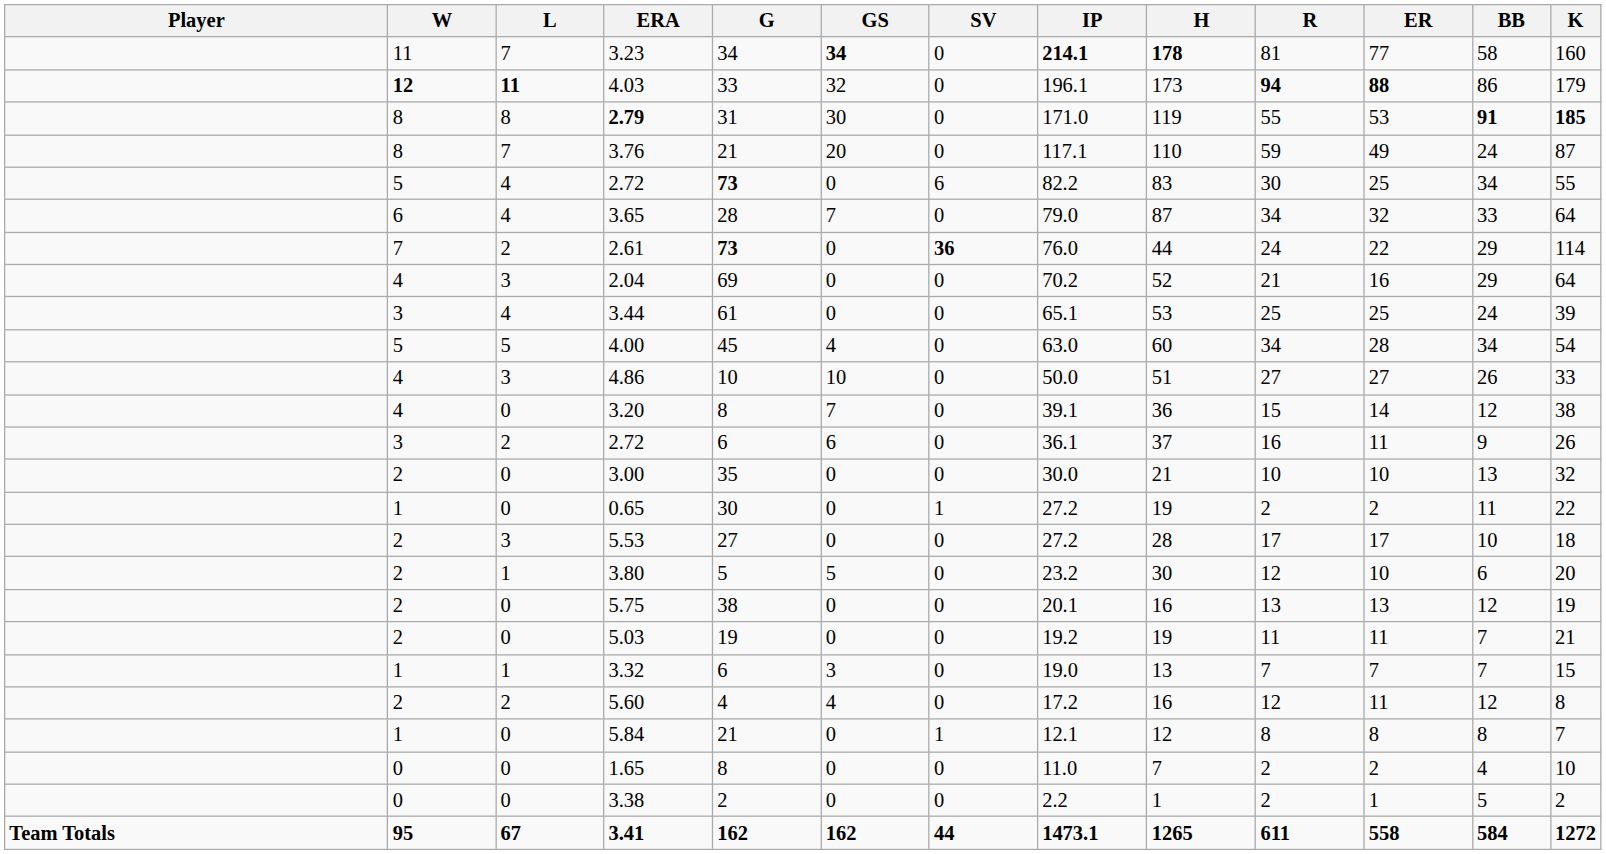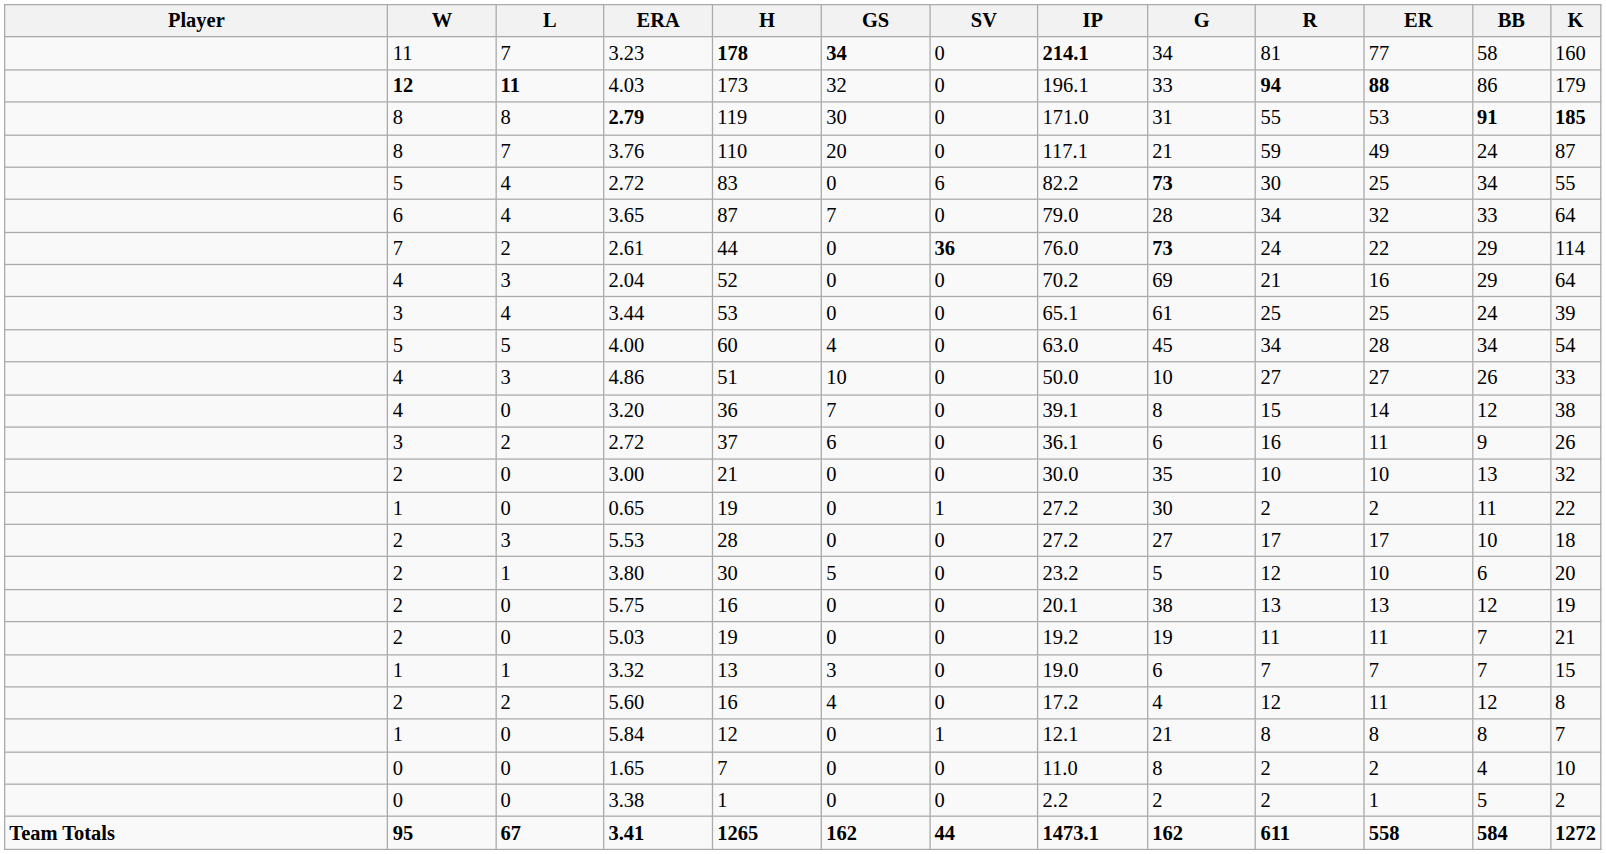 <table class="wikitable sortable">
 <tr>
 <th bgcolor="#DDDDFF" width="25%">Player</th>
 <th bgcolor="#DDDDFF" width="7%">W</th>
 <th bgcolor="#DDDDFF" width="7%">L</th>
 <th bgcolor="#DDDDFF" width="7%">ERA</th>
-<th bgcolor="#DDDDFF" width="7%">G</th>
+<th bgcolor="#DDDDFF" width="7%">H</th>
 <th bgcolor="#DDDDFF" width="7%">GS</th>
 <th bgcolor="#DDDDFF" width="7%">SV</th>
 <th bgcolor="#DDDDFF" width="7%">IP</th>
-<th bgcolor="#DDDDFF" width="7%">H</th>
+<th bgcolor="#DDDDFF" width="7%">G</th>
 <th bgcolor="#DDDDFF" width="7%">R</th>
 <th bgcolor="#DDDDFF" width="7%">ER</th>
 <th bgcolor="#DDDDFF" width="7%">BB</th>
 <th bgcolor="#DDDDFF" width="7%">K</th>
 </tr>
 <tr>
 <td></td>
 <td>11</td>
 <td>7</td>
 <td>3.23</td>
-<td>34</td>
+<td><strong>178</strong></td>
 <td><strong>34</strong></td>
 <td>0</td>
 <td><strong> 214.1</strong></td>
-<td><strong>178</strong></td>
+<td>34</td>
 <td>81</td>
 <td>77</td>
 <td>58</td>
 <td>160</td>
 </tr>
 <tr>
 <td></td>
 <td><strong>12</strong></td>
 <td><strong>11</strong></td>
 <td>4.03</td>
-<td>33</td>
+<td>173</td>
 <td>32</td>
 <td>0</td>
 <td>196.1</td>
-<td>173</td>
+<td>33</td>
 <td><strong>94</strong></td>
 <td><strong>88</strong></td>
 <td>86</td>
 <td>179</td>
 </tr>
 <tr>
 <td></td>
 <td>8</td>
 <td>8</td>
 <td><strong>2.79</strong></td>
-<td>31</td>
+<td>119</td>
 <td>30</td>
 <td>0</td>
 <td>171.0</td>
-<td>119</td>
+<td>31</td>
 <td>55</td>
 <td>53</td>
 <td><strong>91</strong></td>
 <td><strong> 185</strong></td>
 </tr>
 <tr>
 <td></td>
 <td>8</td>
 <td>7</td>
 <td>3.76</td>
-<td>21</td>
+<td>110</td>
 <td>20</td>
 <td>0</td>
 <td>117.1</td>
-<td>110</td>
+<td>21</td>
 <td>59</td>
 <td>49</td>
 <td>24</td>
 <td>87</td>
 </tr>
 <tr>
 <td></td>
 <td>5</td>
 <td>4</td>
 <td>2.72</td>
-<td><strong>73</strong></td>
+<td>83</td>
 <td>0</td>
 <td>6</td>
 <td>82.2</td>
-<td>83</td>
+<td><strong>73</strong></td>
 <td>30</td>
 <td>25</td>
 <td>34</td>
 <td>55</td>
 </tr>
 <tr>
 <td></td>
 <td>6</td>
 <td>4</td>
 <td>3.65</td>
-<td>28</td>
+<td>87</td>
 <td>7</td>
 <td>0</td>
 <td>79.0</td>
-<td>87</td>
+<td>28</td>
 <td>34</td>
 <td>32</td>
 <td>33</td>
 <td>64</td>
 </tr>
 <tr>
 <td></td>
 <td>7</td>
 <td>2</td>
 <td>2.61</td>
-<td><strong>73</strong></td>
+<td>44</td>
 <td>0</td>
 <td><strong>36</strong></td>
 <td>76.0</td>
-<td>44</td>
+<td><strong>73</strong></td>
 <td>24</td>
 <td>22</td>
 <td>29</td>
 <td>114</td>
 </tr>
 <tr>
 <td></td>
 <td>4</td>
 <td>3</td>
 <td>2.04</td>
-<td>69</td>
+<td>52</td>
 <td>0</td>
 <td>0</td>
 <td>70.2</td>
-<td>52</td>
+<td>69</td>
 <td>21</td>
 <td>16</td>
 <td>29</td>
 <td>64</td>
 </tr>
 <tr>
 <td></td>
 <td>3</td>
 <td>4</td>
 <td>3.44</td>
-<td>61</td>
+<td>53</td>
 <td>0</td>
 <td>0</td>
 <td>65.1</td>
-<td>53</td>
+<td>61</td>
 <td>25</td>
 <td>25</td>
 <td>24</td>
 <td>39</td>
 </tr>
 <tr>
 <td></td>
 <td>5</td>
 <td>5</td>
 <td>4.00</td>
-<td>45</td>
+<td>60</td>
 <td>4</td>
 <td>0</td>
 <td>63.0</td>
-<td>60</td>
+<td>45</td>
 <td>34</td>
 <td>28</td>
 <td>34</td>
 <td>54</td>
 </tr>
 <tr>
 <td></td>
 <td>4</td>
 <td>3</td>
 <td>4.86</td>
-<td>10</td>
+<td>51</td>
 <td>10</td>
 <td>0</td>
 <td>50.0</td>
-<td>51</td>
+<td>10</td>
 <td>27</td>
 <td>27</td>
 <td>26</td>
 <td>33</td>
 </tr>
 <tr>
 <td></td>
 <td>4</td>
 <td>0</td>
 <td>3.20</td>
-<td>8</td>
+<td>36</td>
 <td>7</td>
 <td>0</td>
 <td>39.1</td>
-<td>36</td>
+<td>8</td>
 <td>15</td>
 <td>14</td>
 <td>12</td>
 <td>38</td>
 </tr>
 <tr>
 <td></td>
 <td>3</td>
 <td>2</td>
 <td>2.72</td>
-<td>6</td>
+<td>37</td>
 <td>6</td>
 <td>0</td>
 <td>36.1</td>
-<td>37</td>
+<td>6</td>
 <td>16</td>
 <td>11</td>
 <td>9</td>
 <td>26</td>
 </tr>
 <tr>
 <td></td>
 <td>2</td>
 <td>0</td>
 <td>3.00</td>
-<td>35</td>
+<td>21</td>
 <td>0</td>
 <td>0</td>
 <td>30.0</td>
-<td>21</td>
+<td>35</td>
 <td>10</td>
 <td>10</td>
 <td>13</td>
 <td>32</td>
 </tr>
 <tr>
 <td></td>
 <td>1</td>
 <td>0</td>
 <td>0.65</td>
-<td>30</td>
+<td>19</td>
 <td>0</td>
 <td>1</td>
 <td>27.2</td>
-<td>19</td>
+<td>30</td>
 <td>2</td>
 <td>2</td>
 <td>11</td>
 <td>22</td>
 </tr>
 <tr>
 <td></td>
 <td>2</td>
 <td>3</td>
 <td>5.53</td>
-<td>27</td>
+<td>28</td>
 <td>0</td>
 <td>0</td>
 <td>27.2</td>
-<td>28</td>
+<td>27</td>
 <td>17</td>
 <td>17</td>
 <td>10</td>
 <td>18</td>
 </tr>
 <tr>
 <td></td>
 <td>2</td>
 <td>1</td>
 <td>3.80</td>
-<td>5</td>
+<td>30</td>
 <td>5</td>
 <td>0</td>
 <td>23.2</td>
-<td>30</td>
+<td>5</td>
 <td>12</td>
 <td>10</td>
 <td>6</td>
 <td>20</td>
 </tr>
 <tr>
 <td></td>
 <td>2</td>
 <td>0</td>
 <td>5.75</td>
-<td>38</td>
+<td>16</td>
 <td>0</td>
 <td>0</td>
 <td>20.1</td>
-<td>16</td>
+<td>38</td>
 <td>13</td>
 <td>13</td>
 <td>12</td>
 <td>19</td>
 </tr>
 <tr>
 <td></td>
 <td>2</td>
 <td>0</td>
 <td>5.03</td>
 <td>19</td>
 <td>0</td>
 <td>0</td>
 <td>19.2</td>
 <td>19</td>
 <td>11</td>
 <td>11</td>
 <td>7</td>
 <td>21</td>
 </tr>
 <tr>
 <td></td>
 <td>1</td>
 <td>1</td>
 <td>3.32</td>
-<td>6</td>
+<td>13</td>
 <td>3</td>
 <td>0</td>
 <td>19.0</td>
-<td>13</td>
+<td>6</td>
 <td>7</td>
 <td>7</td>
 <td>7</td>
 <td>15</td>
 </tr>
 <tr>
 <td></td>
 <td>2</td>
 <td>2</td>
 <td>5.60</td>
-<td>4</td>
+<td>16</td>
 <td>4</td>
 <td>0</td>
 <td>17.2</td>
-<td>16</td>
+<td>4</td>
 <td>12</td>
 <td>11</td>
 <td>12</td>
 <td>8</td>
 </tr>
 <tr>
 <td></td>
 <td>1</td>
 <td>0</td>
 <td>5.84</td>
-<td>21</td>
+<td>12</td>
 <td>0</td>
 <td>1</td>
 <td>12.1</td>
-<td>12</td>
+<td>21</td>
 <td>8</td>
 <td>8</td>
 <td>8</td>
 <td>7</td>
 </tr>
 <tr>
 <td></td>
 <td>0</td>
 <td>0</td>
 <td>1.65</td>
-<td>8</td>
+<td>7</td>
 <td>0</td>
 <td>0</td>
 <td>11.0</td>
-<td>7</td>
+<td>8</td>
 <td>2</td>
 <td>2</td>
 <td>4</td>
 <td>10</td>
 </tr>
 <tr>
 <td></td>
 <td>0</td>
 <td>0</td>
 <td>3.38</td>
-<td>2</td>
+<td>1</td>
 <td>0</td>
 <td>0</td>
 <td>2.2</td>
-<td>1</td>
+<td>2</td>
 <td>2</td>
 <td>1</td>
 <td>5</td>
 <td>2</td>
 </tr>
 <tr>
 <td><strong>Team Totals</strong></td>
 <td><strong>95</strong></td>
 <td><strong>67</strong></td>
 <td><strong>3.41</strong></td>
-<td><strong>162</strong></td>
+<td><strong>1265</strong></td>
 <td><strong>162</strong></td>
 <td><strong>44</strong></td>
 <td><strong>1473.1</strong></td>
-<td><strong>1265</strong></td>
+<td><strong>162</strong></td>
 <td><strong>611</strong></td>
 <td><strong>558</strong></td>
 <td><strong>584</strong></td>
 <td><strong>1272</strong></td>
 </tr>
 </table>
